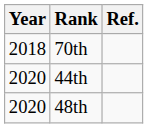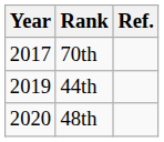 <table class="wikitable sortable">
 <tr>
 <th>Year</th>
 <th>Rank</th>
 <th>Ref.</th>
 </tr>
 <tr>
-<td>2018</td>
+<td>2017</td>
 <td>70th</td>
 <td></td>
 </tr>
 <tr>
-<td>2020</td>
+<td>2019</td>
 <td>44th</td>
 <td></td>
 </tr>
 <tr>
 <td>2020</td>
 <td>48th</td>
 <td></td>
 </tr>
 </table>
